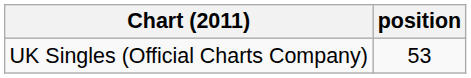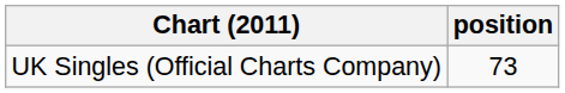 <table class="wikitable">
 <tr>
 <th>Chart (2011)</th>
 <th>position</th>
 </tr>
 <tr>
 <td>UK Singles (Official Charts Company)</td>
-<td style="text-align:center">53</td>
+<td style="text-align:center">73</td>
 </tr>
 </table>
